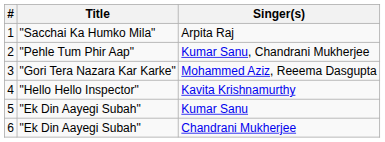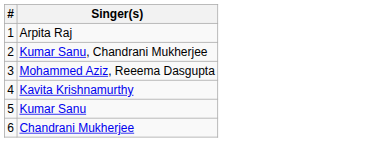 <table class="wikitable" style="font-size:95%;">
 <tr>
 <th>#</th>
-<th>Title</th>
 <th>Singer(s)</th>
 </tr>
 <tr>
 <td>1</td>
-<td>"Sacchai Ka Humko Mila"</td>
 <td>Arpita Raj</td>
 </tr>
 <tr>
 <td>2</td>
-<td>"Pehle Tum Phir Aap"</td>
 <td><a href='#'>Kumar Sanu</a>, Chandrani Mukherjee</td>
 </tr>
 <tr>
 <td>3</td>
-<td>"Gori Tera Nazara Kar Karke"</td>
 <td><a href='#'>Mohammed Aziz</a>, Reeema Dasgupta</td>
 </tr>
 <tr>
 <td>4</td>
-<td>"Hello Hello Inspector"</td>
 <td><a href='#'>Kavita Krishnamurthy</a></td>
 </tr>
 <tr>
 <td>5</td>
-<td>"Ek Din Aayegi Subah"</td>
 <td><a href='#'>Kumar Sanu</a></td>
 </tr>
 <tr>
 <td>6</td>
-<td>"Ek Din Aayegi Subah"</td>
 <td><a href='#'>Chandrani Mukherjee</a></td>
 </tr>
 </table>
